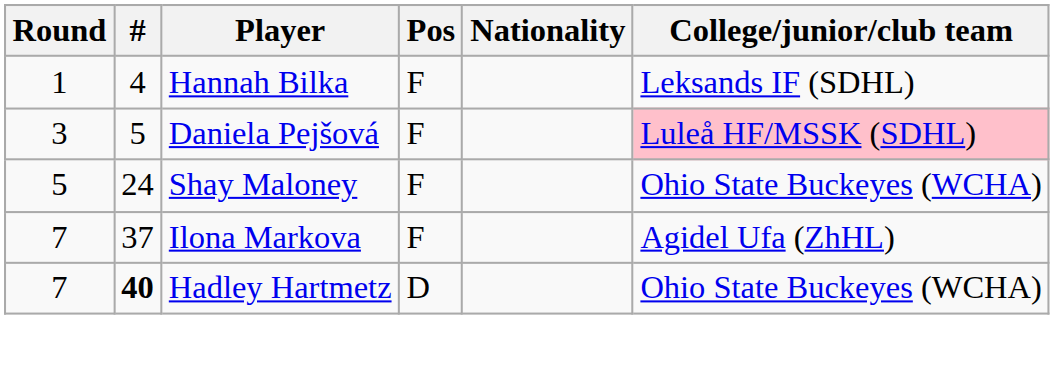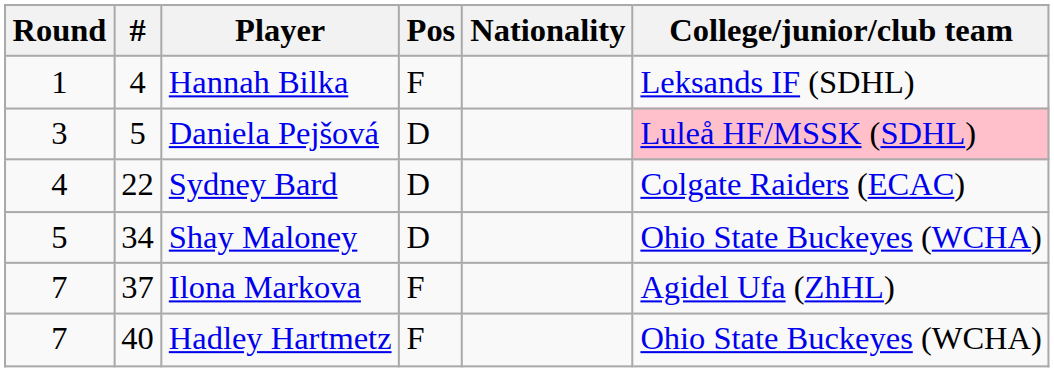 <table class="wikitable">
 <tr>
 <th>Round</th>
 <th>#</th>
 <th>Player</th>
 <th>Pos</th>
 <th>Nationality</th>
 <th>College/junior/club team</th>
 </tr>
 <tr>
 <td style="text-align:center;">1</td>
 <td style="text-align:center;">4</td>
 <td><a href='#'>Hannah Bilka</a></td>
 <td>F</td>
 <td></td>
 <td><a href='#'>Leksands IF</a> (SDHL)</td>
 </tr>
 <tr>
 <td style="text-align:center;">3</td>
 <td style="text-align:center;">5</td>
 <td><a href='#'>Daniela Pejšová</a></td>
-<td>F</td>
+<td>D</td>
 <td></td>
 <td style="background: pink;"><a href='#'>Luleå HF/MSSK</a> (<a href='#'>SDHL</a>)</td>
 </tr>
 <tr>
+<td style="text-align:center;">4</td>
+<td style="text-align:center;">22</td>
+<td><a href='#'>Sydney Bard</a></td>
+<td>D</td>
+<td></td>
+<td><a href='#'>Colgate Raiders</a> (<a href='#'>ECAC</a>)</td>
+</tr>
+<tr>
 <td style="text-align:center;">5</td>
-<td style="text-align:center;">24</td>
+<td style="text-align:center;">34</td>
 <td><a href='#'>Shay Maloney</a></td>
-<td>F</td>
+<td>D</td>
 <td></td>
 <td><a href='#'>Ohio State Buckeyes</a> (<a href='#'>WCHA</a>)</td>
 </tr>
 <tr>
 <td style="text-align:center;">7</td>
 <td style="text-align:center;">37</td>
 <td><a href='#'>Ilona Markova</a></td>
 <td>F</td>
 <td></td>
 <td><a href='#'>Agidel Ufa</a> (<a href='#'>ZhHL</a>)</td>
 </tr>
 <tr>
 <td style="text-align:center;">7</td>
-<td style="text-align:center;"><strong>40</strong></td>
+<td style="text-align:center;">40</td>
 <td><a href='#'>Hadley Hartmetz</a></td>
-<td>D</td>
+<td>F</td>
 <td></td>
 <td><a href='#'>Ohio State Buckeyes</a> (WCHA)</td>
 </tr>
 </table>
